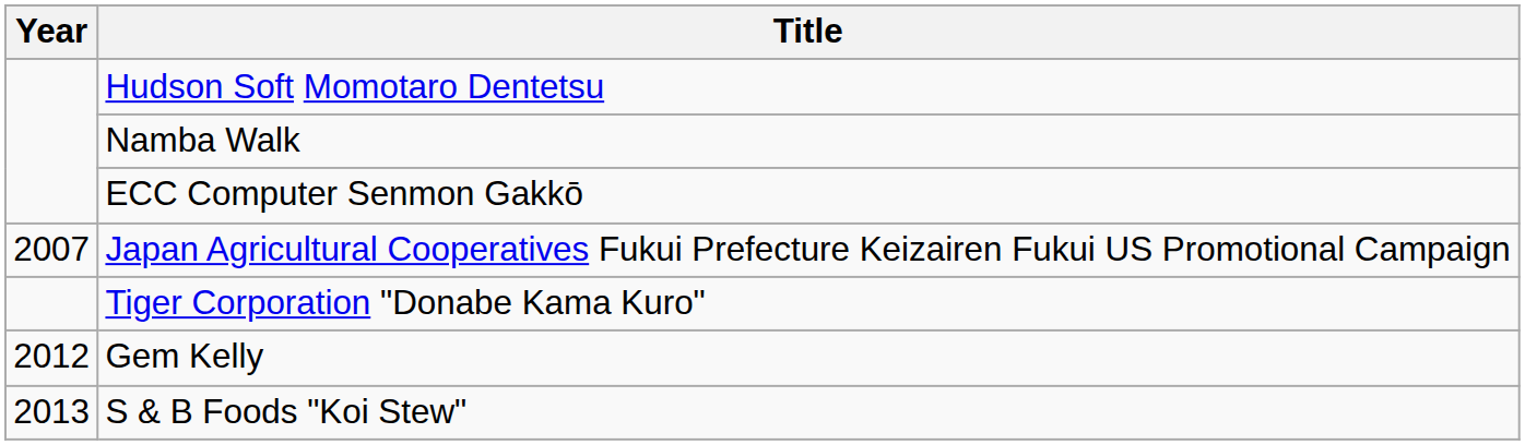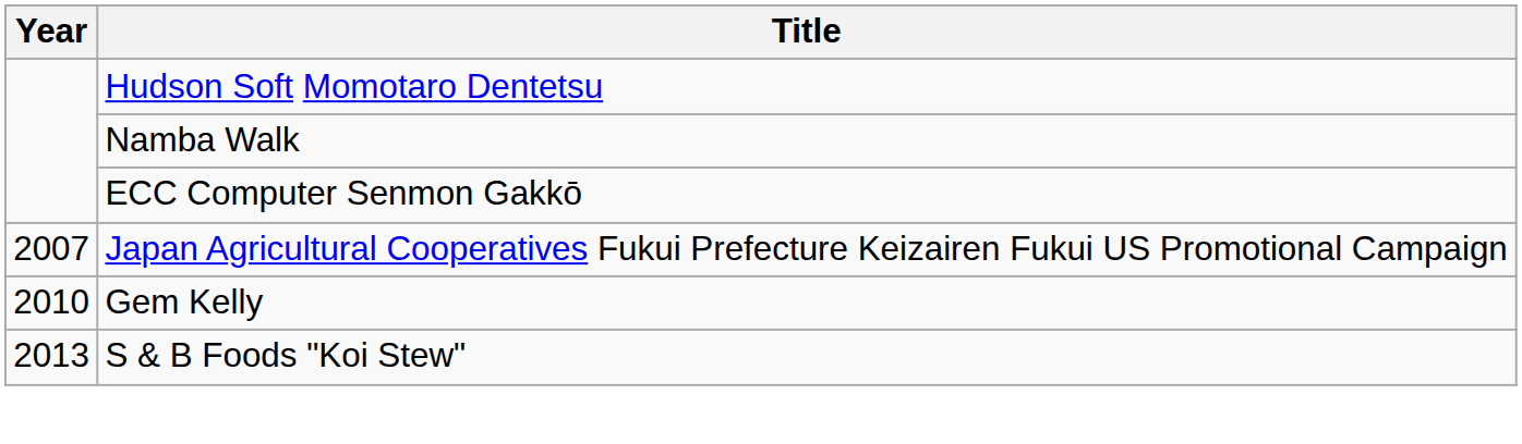 <table class="wikitable">
 <tr>
 <th>Year</th>
 <th>Title</th>
 </tr>
 <tr>
 <td rowspan="3"></td>
 <td><a href='#'>Hudson Soft</a> <a href='#'>Momotaro Dentetsu</a></td>
 </tr>
 <tr>
 <td>Namba Walk</td>
 </tr>
 <tr>
 <td>ECC Computer Senmon Gakkō</td>
 </tr>
 <tr>
 <td>2007</td>
 <td><a href='#'>Japan Agricultural Cooperatives</a> Fukui Prefecture Keizairen Fukui US Promotional Campaign</td>
 </tr>
 <tr>
-<td></td>
-<td><a href='#'>Tiger Corporation</a> "Donabe Kama Kuro"</td>
-</tr>
-<tr>
-<td>2012</td>
+<td>2010</td>
 <td>Gem Kelly</td>
 </tr>
 <tr>
 <td>2013</td>
 <td>S & B Foods "Koi Stew"</td>
 </tr>
 </table>
